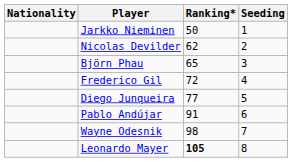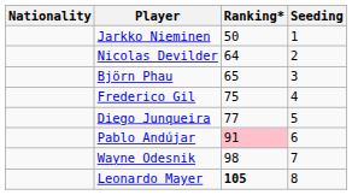 <table class="wikitable" border="1">
 <tr>
 <th>Nationality</th>
 <th>Player</th>
 <th>Ranking*</th>
 <th>Seeding</th>
 </tr>
 <tr>
 <td></td>
 <td><a href='#'>Jarkko Nieminen</a></td>
 <td>50</td>
 <td>1</td>
 </tr>
 <tr>
 <td></td>
 <td><a href='#'>Nicolas Devilder</a></td>
-<td>62</td>
+<td>64</td>
 <td>2</td>
 </tr>
 <tr>
 <td></td>
 <td><a href='#'>Björn Phau</a></td>
 <td>65</td>
 <td>3</td>
 </tr>
 <tr>
 <td></td>
 <td><a href='#'>Frederico Gil</a></td>
-<td>72</td>
+<td>75</td>
 <td>4</td>
 </tr>
 <tr>
 <td></td>
 <td><a href='#'>Diego Junqueira</a></td>
 <td>77</td>
 <td>5</td>
 </tr>
 <tr>
 <td></td>
 <td><a href='#'>Pablo Andújar</a></td>
-<td>91</td>
+<td style="background: pink;">91</td>
 <td>6</td>
 </tr>
 <tr>
 <td></td>
 <td><a href='#'>Wayne Odesnik</a></td>
 <td>98</td>
 <td>7</td>
 </tr>
 <tr>
 <td></td>
 <td><a href='#'>Leonardo Mayer</a></td>
 <td><strong>105</strong></td>
 <td>8</td>
 </tr>
 </table>
